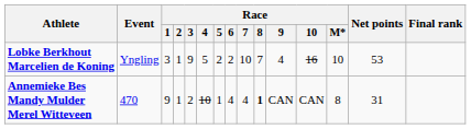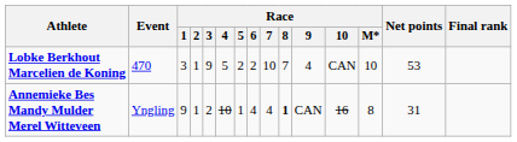 <table class="wikitable" style="font-size:90%">
 <tr>
 <th rowspan=2>Athlete</th>
 <th rowspan=2>Event</th>
 <th colspan=11>Race</th>
 <th rowspan=2>Net points</th>
 <th rowspan=2>Final rank</th>
 </tr>
 <tr style="font-size:95%">
 <th>1</th>
 <th>2</th>
 <th>3</th>
 <th>4</th>
 <th>5</th>
 <th>6</th>
 <th>7</th>
 <th>8</th>
 <th>9</th>
 <th>10</th>
 <th>M*</th>
 </tr>
 <tr align=center>
 <td align=left><strong><a href='#'>Lobke Berkhout</a><br><a href='#'>Marcelien de Koning</a></strong></td>
-<td align=left><a href='#'>Yngling</a></td>
+<td align=left><a href='#'>470</a></td>
 <td>3</td>
 <td>1</td>
 <td>9</td>
 <td>5</td>
 <td>2</td>
 <td>2</td>
 <td>10</td>
 <td>7</td>
 <td>4</td>
-<td><s>16</s></td>
+<td>CAN</td>
 <td>10</td>
 <td>53</td>
 <td></td>
 </tr>
 <tr align=center>
 <td align=left><strong><a href='#'>Annemieke Bes</a><br><a href='#'>Mandy Mulder</a><br><a href='#'>Merel Witteveen</a></strong></td>
-<td align=left><a href='#'>470</a></td>
+<td align=left><a href='#'>Yngling</a></td>
 <td>9</td>
 <td>1</td>
 <td>2</td>
 <td><s>10</s></td>
 <td>1</td>
 <td>4</td>
 <td>4</td>
 <td><strong>1</strong></td>
 <td>CAN</td>
-<td>CAN</td>
+<td><s>16</s></td>
 <td>8</td>
 <td>31</td>
 <td></td>
 </tr>
 </table>
